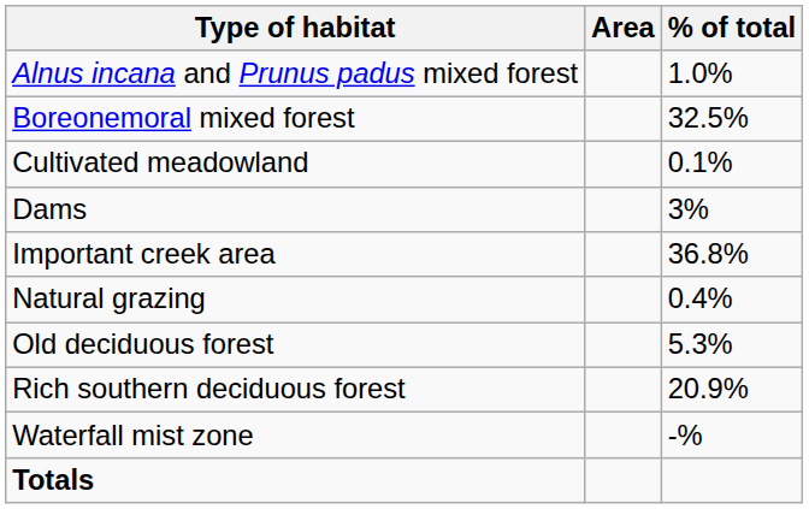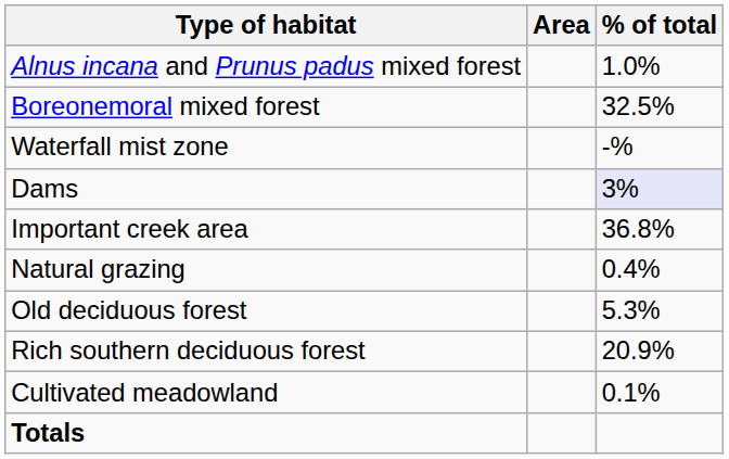 <table class="wikitable">
 <tr>
 <th>Type of habitat</th>
 <th>Area</th>
 <th>% of total</th>
 </tr>
 <tr>
 <td><em><a href='#'>Alnus incana</a></em> and <em><a href='#'>Prunus padus</a></em> mixed forest</td>
 <td></td>
 <td>1.0%</td>
 </tr>
 <tr>
 <td><a href='#'>Boreonemoral</a> mixed forest</td>
 <td></td>
 <td>32.5%</td>
 </tr>
 <tr>
-<td>Cultivated meadowland</td>
+<td>Waterfall mist zone</td>
 <td></td>
-<td>0.1%</td>
+<td>-%</td>
 </tr>
 <tr>
 <td>Dams</td>
 <td></td>
-<td>3%</td>
+<td style="background: lavender;">3%</td>
 </tr>
 <tr>
 <td>Important creek area</td>
 <td></td>
 <td>36.8%</td>
 </tr>
 <tr>
 <td>Natural grazing</td>
 <td></td>
 <td>0.4%</td>
 </tr>
 <tr>
 <td>Old deciduous forest</td>
 <td></td>
 <td>5.3%</td>
 </tr>
 <tr>
 <td>Rich southern deciduous forest</td>
 <td></td>
 <td>20.9%</td>
 </tr>
 <tr>
-<td>Waterfall mist zone</td>
+<td>Cultivated meadowland</td>
 <td></td>
-<td>-%</td>
+<td>0.1%</td>
 </tr>
 <tr>
 <td><strong>Totals</strong></td>
 <td><strong></strong></td>
 <td></td>
 </tr>
 </table>
